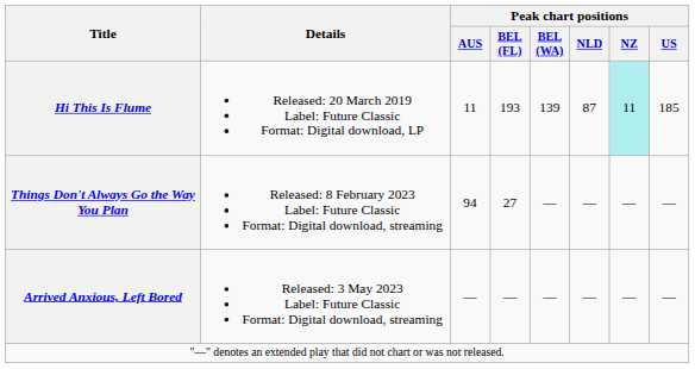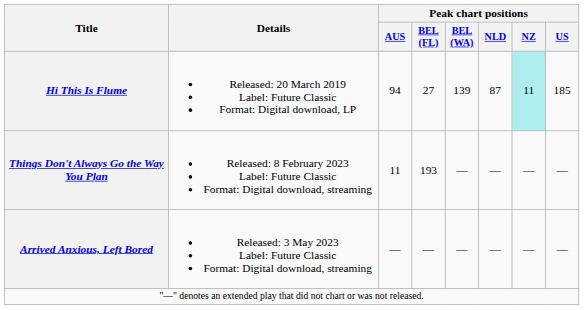 <table class="wikitable plainrowheaders" style="text-align:center;">
 <tr>
 <th scope="col" rowspan="2" style="width:14em;">Title</th>
 <th scope="col" rowspan="2" style="width:18em;">Details</th>
 <th scope="col" colspan="6">Peak chart positions</th>
 </tr>
 <tr>
 <th scope="col" style="width:2.8em;font-size:90%;"><a href='#'>AUS</a><br></th>
 <th scope="col" style="width:2.8em;font-size:90%;"><a href='#'>BEL<br>(FL)</a><br></th>
 <th scope="col" style="width:2.8em;font-size:90%;"><a href='#'>BEL<br>(WA)</a><br></th>
 <th scope="col" style="width:2.8em;font-size:90%;"><a href='#'>NLD</a><br></th>
 <th scope="col" style="width:2.8em;font-size:90%;"><a href='#'>NZ</a><br></th>
 <th scope="col" style="width:2.8em;font-size:90%;"><a href='#'>US</a><br></th>
 </tr>
 <tr>
 <th scope="row"><em><a href='#'>Hi This Is Flume</a></em></th>
 <td><br><ul><li>Released: 20 March 2019</li><li>Label: Future Classic</li><li>Format: Digital download, LP</li></ul></td>
-<td>11</td>
-<td>193</td>
+<td>94</td>
+<td>27</td>
 <td>139</td>
 <td>87</td>
 <td style="background: paleturquoise;">11</td>
 <td>185</td>
 </tr>
 <tr>
 <th scope="row"><em><a href='#'>Things Don't Always Go the Way You Plan</a></em></th>
 <td><br><ul><li>Released: 8 February 2023</li><li>Label: Future Classic</li><li>Format: Digital download, streaming</li></ul></td>
-<td>94</td>
-<td>27</td>
+<td>11</td>
+<td>193</td>
 <td>—</td>
 <td>—</td>
 <td>—</td>
 <td>—</td>
 </tr>
 <tr>
 <th scope="row"><em><a href='#'>Arrived Anxious, Left Bored</a></em></th>
 <td><br><ul><li>Released: 3 May 2023</li><li>Label: Future Classic</li><li>Format: Digital download, streaming</li></ul></td>
 <td>—</td>
 <td>—</td>
 <td>—</td>
 <td>—</td>
 <td>—</td>
 <td>—</td>
 </tr>
 <tr>
 <td colspan="14" style="font-size:85%">"—" denotes an extended play that did not chart or was not released.</td>
 </tr>
 </table>
